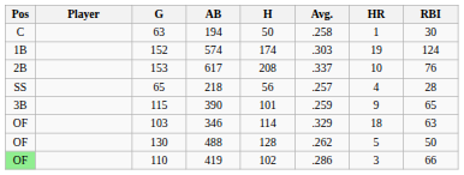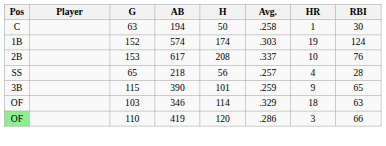 <table class="wikitable sortable">
 <tr>
 <th bgcolor="#DDDDFF" width="5%">Pos</th>
 <th bgcolor="#DDDDFF" width="16%">Player</th>
 <th bgcolor="#DDDDFF" width="9%">G</th>
 <th bgcolor="#DDDDFF" width="9%">AB</th>
 <th bgcolor="#DDDDFF" width="9%">H</th>
 <th bgcolor="#DDDDFF" width="9%">Avg.</th>
 <th bgcolor="#DDDDFF" width="9%">HR</th>
 <th bgcolor="#DDDDFF" width="9%">RBI</th>
 </tr>
 <tr align="center">
 <td>C</td>
 <td></td>
 <td>63</td>
 <td>194</td>
 <td>50</td>
 <td>.258</td>
 <td>1</td>
 <td>30</td>
 </tr>
 <tr align="center">
 <td>1B</td>
 <td></td>
 <td>152</td>
 <td>574</td>
 <td>174</td>
 <td>.303</td>
 <td>19</td>
 <td>124</td>
 </tr>
 <tr align="center">
 <td>2B</td>
 <td></td>
 <td>153</td>
 <td>617</td>
 <td>208</td>
 <td>.337</td>
 <td>10</td>
 <td>76</td>
 </tr>
 <tr align="center">
 <td>SS</td>
 <td></td>
 <td>65</td>
 <td>218</td>
 <td>56</td>
 <td>.257</td>
 <td>4</td>
 <td>28</td>
 </tr>
 <tr align="center">
 <td>3B</td>
 <td></td>
 <td>115</td>
 <td>390</td>
 <td>101</td>
 <td>.259</td>
 <td>9</td>
 <td>65</td>
 </tr>
 <tr align="center">
 <td>OF</td>
 <td></td>
 <td>103</td>
 <td>346</td>
 <td>114</td>
 <td>.329</td>
 <td>18</td>
 <td>63</td>
 </tr>
 <tr align="center">
-<td>OF</td>
-<td></td>
-<td>130</td>
-<td>488</td>
-<td>128</td>
-<td>.262</td>
-<td>5</td>
-<td>50</td>
-</tr>
-<tr align="center">
 <td style="background: lightgreen;">OF</td>
 <td></td>
 <td>110</td>
 <td>419</td>
-<td>102</td>
+<td>120</td>
 <td>.286</td>
 <td>3</td>
 <td>66</td>
 </tr>
 </table>
